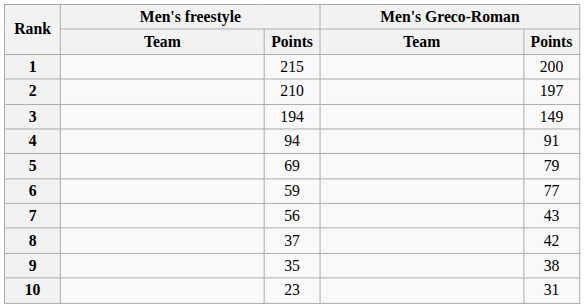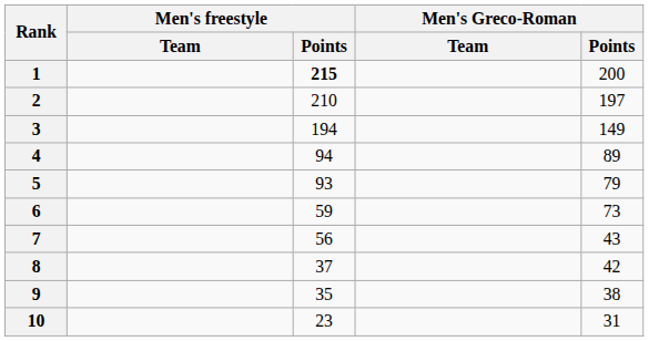 <table class="wikitable" style="text-align:center;">
 <tr>
 <th rowspan="2" width="50">Rank</th>
 <th colspan="2">Men's freestyle</th>
 <th colspan="2">Men's Greco-Roman</th>
 </tr>
 <tr>
 <th width="200">Team</th>
 <th width="50">Points</th>
 <th width="200">Team</th>
 <th width="50">Points</th>
 </tr>
 <tr>
 <th>1</th>
 <td align="left"></td>
-<td>215</td>
+<td><strong>215</strong></td>
 <td align="left"></td>
 <td>200</td>
 </tr>
 <tr>
 <th>2</th>
 <td align="left"></td>
 <td>210</td>
 <td align="left"></td>
 <td>197</td>
 </tr>
 <tr>
 <th>3</th>
 <td align="left"></td>
 <td>194</td>
 <td align="left"></td>
 <td>149</td>
 </tr>
 <tr>
 <th>4</th>
 <td align="left"></td>
 <td>94</td>
 <td align="left"></td>
-<td>91</td>
+<td>89</td>
 </tr>
 <tr>
 <th>5</th>
 <td align="left"></td>
-<td>69</td>
+<td>93</td>
 <td align="left"></td>
 <td>79</td>
 </tr>
 <tr>
 <th>6</th>
 <td align="left"></td>
 <td>59</td>
 <td align="left"></td>
-<td>77</td>
+<td>73</td>
 </tr>
 <tr>
 <th>7</th>
 <td align="left"></td>
 <td>56</td>
 <td align="left"></td>
 <td>43</td>
 </tr>
 <tr>
 <th>8</th>
 <td align="left"></td>
 <td>37</td>
 <td align="left"></td>
 <td>42</td>
 </tr>
 <tr>
 <th>9</th>
 <td align="left"></td>
 <td>35</td>
 <td align="left"></td>
 <td>38</td>
 </tr>
 <tr>
 <th>10</th>
 <td align="left"></td>
 <td>23</td>
 <td align="left"></td>
 <td>31</td>
 </tr>
 </table>
